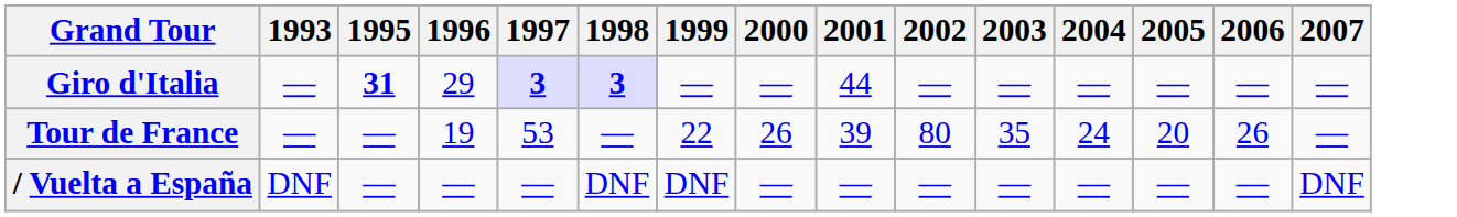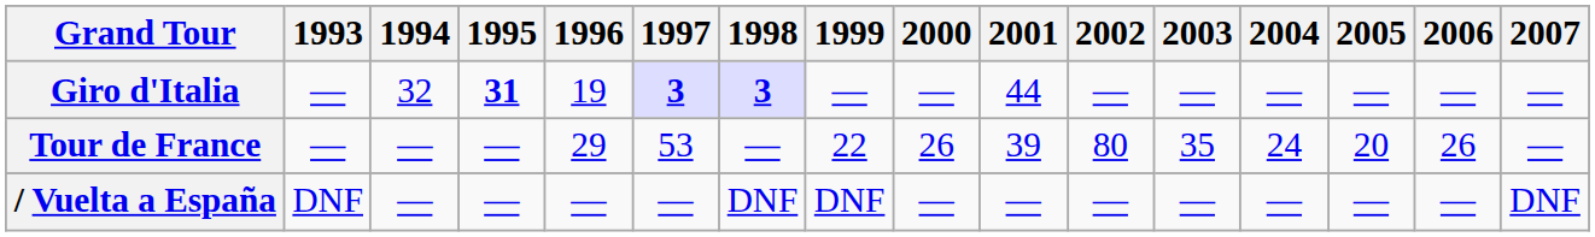 <table class="wikitable plainrowheaders">
 <tr>
 <th scope="col"><a href='#'>Grand Tour</a></th>
 <th scope="col">1993</th>
+<th scope="col">1994</th>
 <th scope="col">1995</th>
 <th scope="col">1996</th>
 <th scope="col">1997</th>
 <th scope="col">1998</th>
 <th scope="col">1999</th>
 <th scope="col">2000</th>
 <th scope="col">2001</th>
 <th scope="col">2002</th>
 <th scope="col">2003</th>
 <th scope="col">2004</th>
 <th scope="col">2005</th>
 <th scope="col">2006</th>
 <th scope="col">2007</th>
 </tr>
 <tr style="text-align:center;">
 <th scope="row"> <a href='#'>Giro d'Italia</a></th>
 <td><a href='#'>—</a></td>
+<td><a href='#'>32</a></td>
 <td><strong><a href='#'>31</a></strong></td>
-<td><a href='#'>29</a></td>
+<td><a href='#'>19</a></td>
 <td style="background:#ddf;"><a href='#'><strong>3</strong></a></td>
 <td style="background:#ddf;"><a href='#'><strong>3</strong></a></td>
 <td><a href='#'>—</a></td>
 <td><a href='#'>—</a></td>
 <td><a href='#'>44</a></td>
 <td><a href='#'>—</a></td>
 <td><a href='#'>—</a></td>
 <td><a href='#'>—</a></td>
 <td><a href='#'>—</a></td>
 <td><a href='#'>—</a></td>
 <td><a href='#'>—</a></td>
 </tr>
 <tr style="text-align:center;">
 <th scope="row"> <a href='#'>Tour de France</a></th>
 <td><a href='#'>—</a></td>
 <td><a href='#'>—</a></td>
-<td><a href='#'>19</a></td>
+<td><a href='#'>—</a></td>
+<td><a href='#'>29</a></td>
 <td><a href='#'>53</a></td>
 <td><a href='#'>—</a></td>
 <td><a href='#'>22</a></td>
 <td><a href='#'>26</a></td>
 <td><a href='#'>39</a></td>
 <td><a href='#'>80</a></td>
 <td><a href='#'>35</a></td>
 <td><a href='#'>24</a></td>
 <td><a href='#'>20</a></td>
 <td><a href='#'>26</a></td>
 <td><a href='#'>—</a></td>
 </tr>
 <tr style="text-align:center;">
 <th scope="row">/ <a href='#'>Vuelta a España</a></th>
 <td><a href='#'>DNF</a></td>
 <td><a href='#'>—</a></td>
 <td><a href='#'>—</a></td>
 <td><a href='#'>—</a></td>
+<td><a href='#'>—</a></td>
 <td><a href='#'>DNF</a></td>
 <td><a href='#'>DNF</a></td>
 <td><a href='#'>—</a></td>
 <td><a href='#'>—</a></td>
 <td><a href='#'>—</a></td>
 <td><a href='#'>—</a></td>
 <td><a href='#'>—</a></td>
 <td><a href='#'>—</a></td>
 <td><a href='#'>—</a></td>
 <td><a href='#'>DNF</a></td>
 </tr>
 </table>
